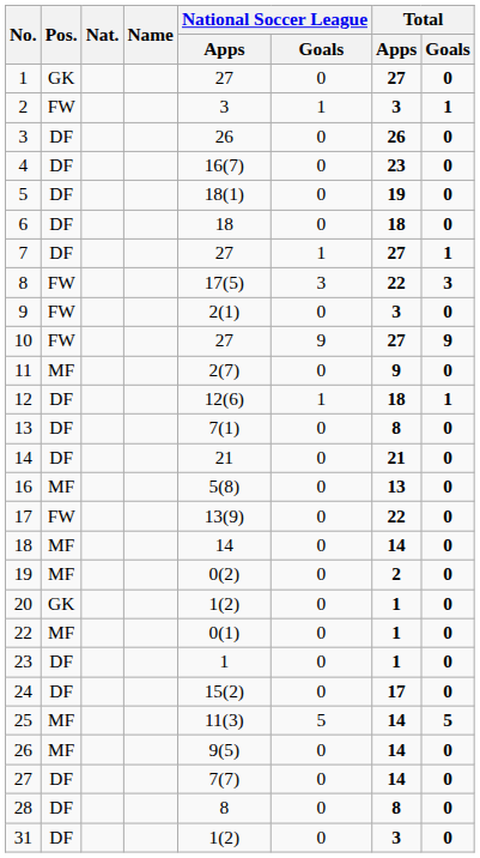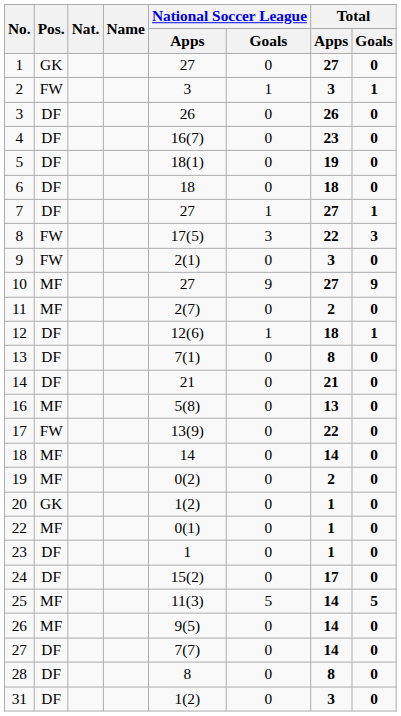 <table class="wikitable sortable" style="text-align:center">
 <tr>
 <th rowspan="2">No.</th>
 <th rowspan="2">Pos.</th>
 <th rowspan="2">Nat.</th>
 <th rowspan="2">Name</th>
 <th colspan="2"><a href='#'>National Soccer League</a></th>
 <th colspan="2">Total</th>
 </tr>
 <tr>
 <th>Apps</th>
 <th>Goals</th>
 <th>Apps</th>
 <th>Goals</th>
 </tr>
 <tr>
 <td>1</td>
 <td>GK</td>
 <td></td>
 <td align=left></td>
 <td>27</td>
 <td>0</td>
 <td><strong>27</strong></td>
 <td><strong>0</strong></td>
 </tr>
 <tr>
 <td>2</td>
 <td>FW</td>
 <td></td>
 <td align=left></td>
 <td>3</td>
 <td>1</td>
 <td><strong>3</strong></td>
 <td><strong>1</strong></td>
 </tr>
 <tr>
 <td>3</td>
 <td>DF</td>
 <td></td>
 <td align=left></td>
 <td>26</td>
 <td>0</td>
 <td><strong>26</strong></td>
 <td><strong>0</strong></td>
 </tr>
 <tr>
 <td>4</td>
 <td>DF</td>
 <td></td>
 <td align=left></td>
 <td>16(7)</td>
 <td>0</td>
 <td><strong>23</strong></td>
 <td><strong>0</strong></td>
 </tr>
 <tr>
 <td>5</td>
 <td>DF</td>
 <td></td>
 <td align=left></td>
 <td>18(1)</td>
 <td>0</td>
 <td><strong>19</strong></td>
 <td><strong>0</strong></td>
 </tr>
 <tr>
 <td>6</td>
 <td>DF</td>
 <td></td>
 <td align=left></td>
 <td>18</td>
 <td>0</td>
 <td><strong>18</strong></td>
 <td><strong>0</strong></td>
 </tr>
 <tr>
 <td>7</td>
 <td>DF</td>
 <td></td>
 <td align=left></td>
 <td>27</td>
 <td>1</td>
 <td><strong>27</strong></td>
 <td><strong>1</strong></td>
 </tr>
 <tr>
 <td>8</td>
 <td>FW</td>
 <td></td>
 <td align=left></td>
 <td>17(5)</td>
 <td>3</td>
 <td><strong>22</strong></td>
 <td><strong>3</strong></td>
 </tr>
 <tr>
 <td>9</td>
 <td>FW</td>
 <td></td>
 <td align=left></td>
 <td>2(1)</td>
 <td>0</td>
 <td><strong>3</strong></td>
 <td><strong>0</strong></td>
 </tr>
 <tr>
 <td>10</td>
-<td>FW</td>
+<td>MF</td>
 <td></td>
 <td align=left></td>
 <td>27</td>
 <td>9</td>
 <td><strong>27</strong></td>
 <td><strong>9</strong></td>
 </tr>
 <tr>
 <td>11</td>
 <td>MF</td>
 <td></td>
 <td align=left></td>
 <td>2(7)</td>
 <td>0</td>
-<td><strong>9</strong></td>
+<td><strong>2</strong></td>
 <td><strong>0</strong></td>
 </tr>
 <tr>
 <td>12</td>
 <td>DF</td>
 <td></td>
 <td align=left></td>
 <td>12(6)</td>
 <td>1</td>
 <td><strong>18</strong></td>
 <td><strong>1</strong></td>
 </tr>
 <tr>
 <td>13</td>
 <td>DF</td>
 <td></td>
 <td align=left></td>
 <td>7(1)</td>
 <td>0</td>
 <td><strong>8</strong></td>
 <td><strong>0</strong></td>
 </tr>
 <tr>
 <td>14</td>
 <td>DF</td>
 <td></td>
 <td align=left></td>
 <td>21</td>
 <td>0</td>
 <td><strong>21</strong></td>
 <td><strong>0</strong></td>
 </tr>
 <tr>
 <td>16</td>
 <td>MF</td>
 <td></td>
 <td align=left></td>
 <td>5(8)</td>
 <td>0</td>
 <td><strong>13</strong></td>
 <td><strong>0</strong></td>
 </tr>
 <tr>
 <td>17</td>
 <td>FW</td>
 <td></td>
 <td align=left></td>
 <td>13(9)</td>
 <td>0</td>
 <td><strong>22</strong></td>
 <td><strong>0</strong></td>
 </tr>
 <tr>
 <td>18</td>
 <td>MF</td>
 <td></td>
 <td align=left></td>
 <td>14</td>
 <td>0</td>
 <td><strong>14</strong></td>
 <td><strong>0</strong></td>
 </tr>
 <tr>
 <td>19</td>
 <td>MF</td>
 <td></td>
 <td align=left></td>
 <td>0(2)</td>
 <td>0</td>
 <td><strong>2</strong></td>
 <td><strong>0</strong></td>
 </tr>
 <tr>
 <td>20</td>
 <td>GK</td>
 <td></td>
 <td align=left></td>
 <td>1(2)</td>
 <td>0</td>
 <td><strong>1</strong></td>
 <td><strong>0</strong></td>
 </tr>
 <tr>
 <td>22</td>
 <td>MF</td>
 <td></td>
 <td align=left></td>
 <td>0(1)</td>
 <td>0</td>
 <td><strong>1</strong></td>
 <td><strong>0</strong></td>
 </tr>
 <tr>
 <td>23</td>
 <td>DF</td>
 <td></td>
 <td align=left></td>
 <td>1</td>
 <td>0</td>
 <td><strong>1</strong></td>
 <td><strong>0</strong></td>
 </tr>
 <tr>
 <td>24</td>
 <td>DF</td>
 <td></td>
 <td align=left></td>
 <td>15(2)</td>
 <td>0</td>
 <td><strong>17</strong></td>
 <td><strong>0</strong></td>
 </tr>
 <tr>
 <td>25</td>
 <td>MF</td>
 <td></td>
 <td align=left></td>
 <td>11(3)</td>
 <td>5</td>
 <td><strong>14</strong></td>
 <td><strong>5</strong></td>
 </tr>
 <tr>
 <td>26</td>
 <td>MF</td>
 <td></td>
 <td align=left></td>
 <td>9(5)</td>
 <td>0</td>
 <td><strong>14</strong></td>
 <td><strong>0</strong></td>
 </tr>
 <tr>
 <td>27</td>
 <td>DF</td>
 <td></td>
 <td align=left></td>
 <td>7(7)</td>
 <td>0</td>
 <td><strong>14</strong></td>
 <td><strong>0</strong></td>
 </tr>
 <tr>
 <td>28</td>
 <td>DF</td>
 <td></td>
 <td align=left></td>
 <td>8</td>
 <td>0</td>
 <td><strong>8</strong></td>
 <td><strong>0</strong></td>
 </tr>
 <tr>
 <td>31</td>
 <td>DF</td>
 <td></td>
 <td align=left></td>
 <td>1(2)</td>
 <td>0</td>
 <td><strong>3</strong></td>
 <td><strong>0</strong></td>
 </tr>
 </table>
